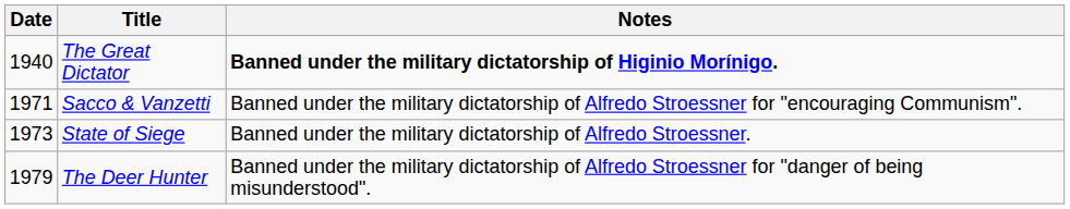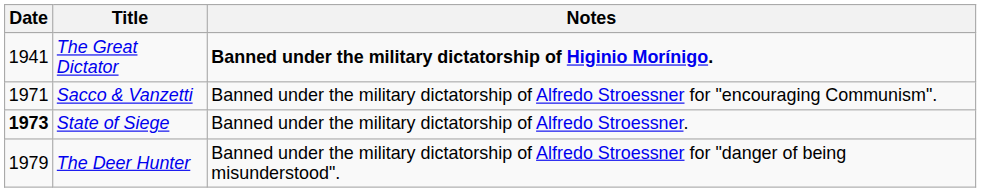 <table class="wikitable sortable">
 <tr>
 <th>Date</th>
 <th>Title</th>
 <th>Notes</th>
 </tr>
 <tr>
-<td>1940</td>
+<td>1941</td>
 <td><em><a href='#'>The Great Dictator</a></em></td>
 <td><strong>Banned under the military dictatorship of <a href='#'>Higinio Morínigo</a>.</strong></td>
 </tr>
 <tr>
 <td>1971</td>
 <td><em><a href='#'>Sacco & Vanzetti</a></em></td>
 <td>Banned under the military dictatorship of <a href='#'>Alfredo Stroessner</a> for "encouraging Communism".</td>
 </tr>
 <tr>
-<td>1973</td>
+<td><strong>1973</strong></td>
 <td><em><a href='#'>State of Siege</a></em></td>
 <td>Banned under the military dictatorship of <a href='#'>Alfredo Stroessner</a>.</td>
 </tr>
 <tr>
 <td>1979</td>
 <td><em><a href='#'>The Deer Hunter</a></em></td>
 <td>Banned under the military dictatorship of <a href='#'>Alfredo Stroessner</a> for "danger of being misunderstood".</td>
 </tr>
 </table>
